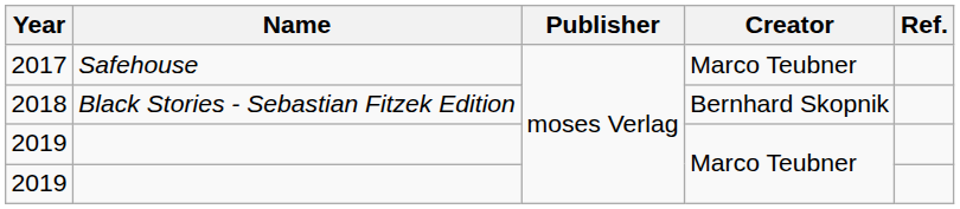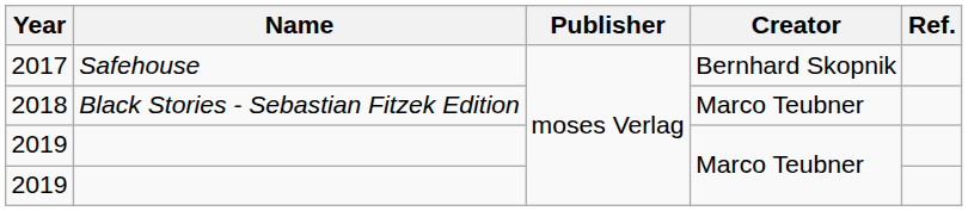 <table class="wikitable">
 <tr>
 <th>Year</th>
 <th>Name</th>
 <th>Publisher</th>
 <th>Creator</th>
 <th>Ref.</th>
 </tr>
 <tr>
 <td rowspan="1">2017</td>
 <td><em>Safehouse</em></td>
 <td rowspan="4">moses Verlag</td>
-<td rowspan="1">Marco Teubner</td>
+<td rowspan="1">Bernhard Skopnik</td>
 <td></td>
 </tr>
 <tr>
 <td>2018</td>
 <td><em>Black Stories - Sebastian Fitzek Edition</em></td>
-<td rowspan="1">Bernhard Skopnik</td>
+<td rowspan="1">Marco Teubner</td>
 <td></td>
 </tr>
 <tr>
 <td>2019</td>
 <td></td>
 <td rowspan="2">Marco Teubner</td>
 <td></td>
 </tr>
 <tr>
 <td>2019</td>
 <td></td>
 <td></td>
 </tr>
 </table>
